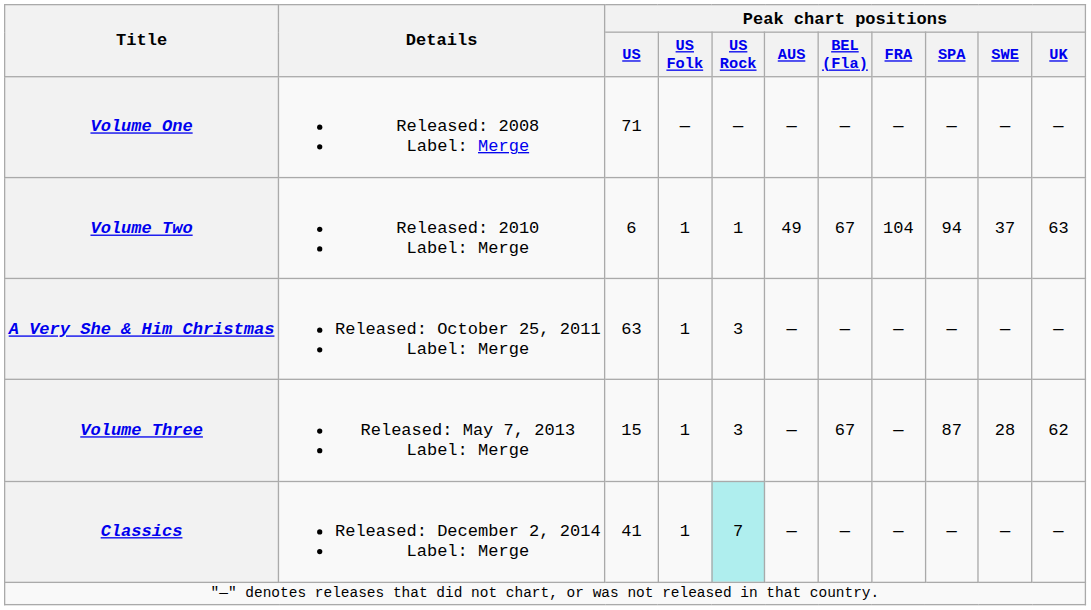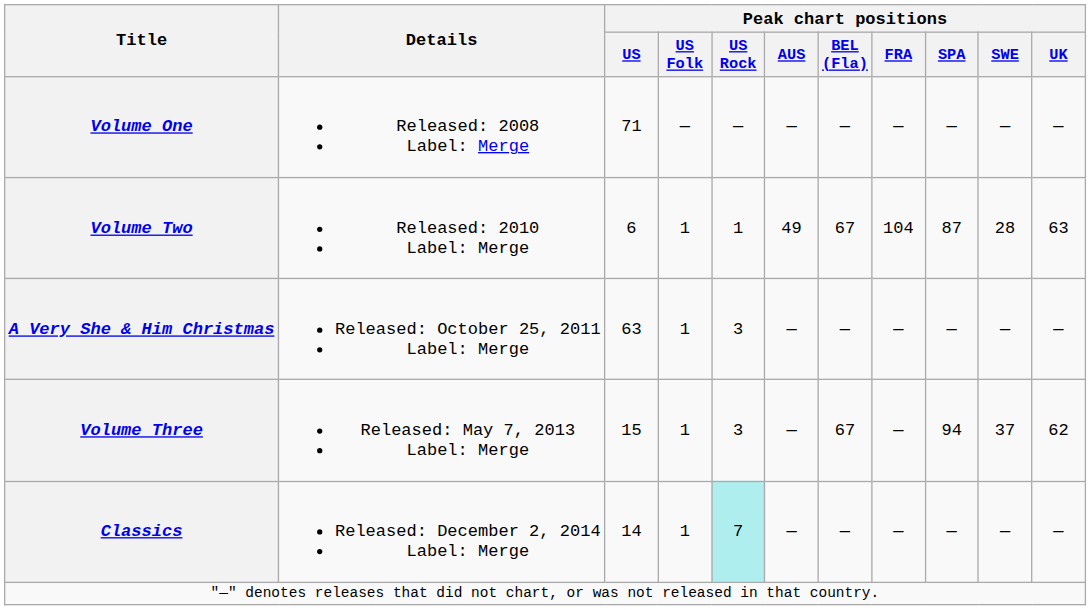 <table class="wikitable plainrowheaders" style="text-align:center;">
 <tr>
 <th rowspan="2">Title</th>
 <th rowspan="2">Details</th>
 <th colspan="9">Peak chart positions</th>
 </tr>
 <tr>
 <th style="width:3em; font-size:90%;"><a href='#'>US</a><br></th>
 <th style="width:3em; font-size:90%;"><a href='#'>US<br>Folk</a><br></th>
 <th style="width:3em; font-size:90%;"><a href='#'>US<br>Rock</a><br></th>
 <th style="width:3em; font-size:90%;"><a href='#'>AUS</a><br></th>
 <th style="width:3em; font-size:90%;"><a href='#'>BEL<br> (Fla)</a><br></th>
 <th style="width:3em; font-size:90%;"><a href='#'>FRA</a><br></th>
 <th style="width:3em; font-size:90%;"><a href='#'>SPA</a><br></th>
 <th style="width:3em; font-size:90%;"><a href='#'>SWE</a><br></th>
 <th style="width:3em; font-size:90%;"><a href='#'>UK</a><br></th>
 </tr>
 <tr>
 <th scope="row"><em><a href='#'>Volume One</a></em></th>
 <td><br><ul><li>Released: 2008</li><li>Label: <a href='#'>Merge</a></li></ul></td>
 <td>71</td>
 <td>—</td>
 <td>—</td>
 <td>—</td>
 <td>—</td>
 <td>—</td>
 <td>—</td>
 <td>—</td>
 <td>—</td>
 </tr>
 <tr>
 <th scope="row"><em><a href='#'>Volume Two</a></em></th>
 <td><br><ul><li>Released: 2010</li><li>Label: Merge</li></ul></td>
 <td>6</td>
 <td>1</td>
 <td>1</td>
 <td>49</td>
 <td>67</td>
 <td>104</td>
-<td>94</td>
-<td>37</td>
+<td>87</td>
+<td>28</td>
 <td>63</td>
 </tr>
 <tr>
 <th scope="row"><em><a href='#'>A Very She & Him Christmas</a></em></th>
 <td><br><ul><li>Released: October 25, 2011</li><li>Label: Merge</li></ul></td>
 <td>63</td>
 <td>1</td>
 <td>3</td>
 <td>—</td>
 <td>—</td>
 <td>—</td>
 <td>—</td>
 <td>—</td>
 <td>—</td>
 </tr>
 <tr>
 <th scope="row"><em><a href='#'>Volume Three</a></em></th>
 <td><br><ul><li>Released: May 7, 2013</li><li>Label: Merge</li></ul></td>
 <td>15</td>
 <td>1</td>
 <td>3</td>
 <td>—</td>
 <td>67</td>
 <td>—</td>
-<td>87</td>
-<td>28</td>
+<td>94</td>
+<td>37</td>
 <td>62</td>
 </tr>
 <tr>
 <th scope="row"><em><a href='#'>Classics</a></em></th>
 <td><br><ul><li>Released: December 2, 2014</li><li>Label: Merge</li></ul></td>
-<td>41</td>
+<td>14</td>
 <td>1</td>
 <td style="background: paleturquoise;">7</td>
 <td>—</td>
 <td>—</td>
 <td>—</td>
 <td>—</td>
 <td>—</td>
 <td>—</td>
 </tr>
 <tr>
 <td colspan="11" style="font-size:85%">"—" denotes releases that did not chart, or was not released in that country.</td>
 </tr>
 </table>
